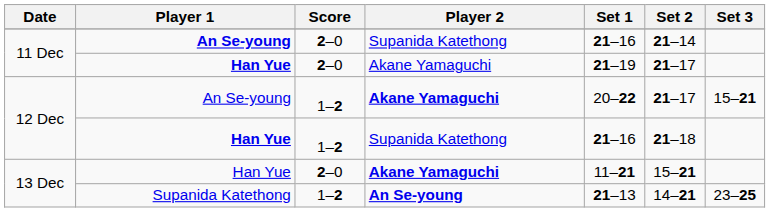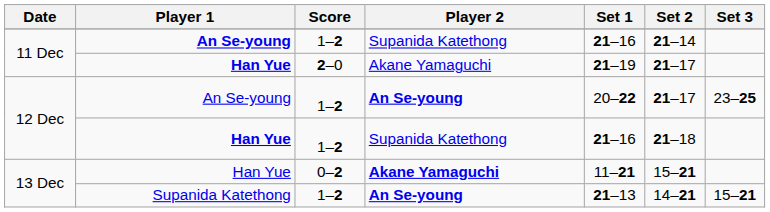 <table class="wikitable" style="text-align: center; font-size:90%">
 <tr>
 <th width="60">Date</th>
 <th width="200">Player 1</th>
 <th width="60">Score</th>
 <th width="200">Player 2</th>
 <th width="50">Set 1</th>
 <th width="50">Set 2</th>
 <th width="50">Set 3</th>
 </tr>
 <tr>
 </tr>
 <tr>
 <td rowspan="2">11 Dec</td>
 <td style="text-align:right"><strong><a href='#'>An Se-young</a> </strong></td>
-<td style="text-align:center"><strong>2</strong>–0</td>
+<td style="text-align:center">1–<strong>2</strong></td>
 <td style="text-align:left"> <a href='#'>Supanida Katethong</a></td>
 <td><strong>21</strong>–16</td>
 <td><strong>21</strong>–14</td>
 <td></td>
 </tr>
 <tr>
 <td style="text-align:right"><strong><a href='#'>Han Yue</a> </strong></td>
 <td style="text-align:center"><strong>2</strong>–0</td>
 <td style="text-align:left"> <a href='#'>Akane Yamaguchi</a></td>
 <td><strong>21</strong>–19</td>
 <td><strong>21</strong>–17</td>
 <td></td>
 </tr>
 <tr>
 <td rowspan="2">12 Dec</td>
 <td style="text-align:right"><a href='#'>An Se-young</a> </td>
 <td style="text-align:center"><br>1–<strong>2</strong></td>
-<td style="text-align:left"><strong> <a href='#'>Akane Yamaguchi</a></strong></td>
+<td style="text-align:left"><strong> <a href='#'>An Se-young</a></strong></td>
 <td>20–<strong>22</strong></td>
 <td><strong>21</strong>–17</td>
-<td>15–<strong>21</strong></td>
+<td>23–<strong>25</strong></td>
 </tr>
 <tr>
 <td style="text-align:right"><strong><a href='#'>Han Yue</a> </strong></td>
 <td style="text-align:center"><br>1–<strong>2</strong></td>
 <td style="text-align:left"> <a href='#'>Supanida Katethong</a></td>
 <td><strong>21</strong>–16</td>
 <td><strong>21</strong>–18</td>
 <td></td>
 </tr>
 <tr>
 <td rowspan="2">13 Dec</td>
 <td style="text-align:right"><a href='#'>Han Yue</a> </td>
-<td style="text-align:center"><strong>2</strong>–0</td>
+<td style="text-align:center">0–<strong>2</strong></td>
 <td style="text-align:left"><strong> <a href='#'>Akane Yamaguchi</a></strong></td>
 <td>11–<strong>21</strong></td>
 <td>15–<strong>21</strong></td>
 <td></td>
 </tr>
 <tr>
 <td style="text-align:right"><a href='#'>Supanida Katethong</a> </td>
 <td style="text-align:center">1–<strong>2</strong></td>
 <td style="text-align:left"><strong> <a href='#'>An Se-young</a></strong></td>
 <td><strong>21</strong>–13</td>
 <td>14–<strong>21</strong></td>
-<td>23–<strong>25</strong></td>
+<td>15–<strong>21</strong></td>
 </tr>
 </table>
